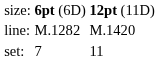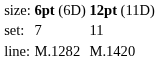 <table style="margin-left:40px;">
 <tr>
 <td>size:</td>
 <td><strong>6pt</strong> (6D)</td>
 <td><strong>12pt</strong> (11D)</td>
 </tr>
 <tr>
+<td>set:</td>
+<td>7</td>
+<td>11</td>
+</tr>
+<tr>
 <td>line:</td>
 <td>M.1282</td>
 <td>M.1420</td>
 </tr>
-<tr>
-<td>set:</td>
-<td>7</td>
-<td>11</td>
-</tr>
 </table>
